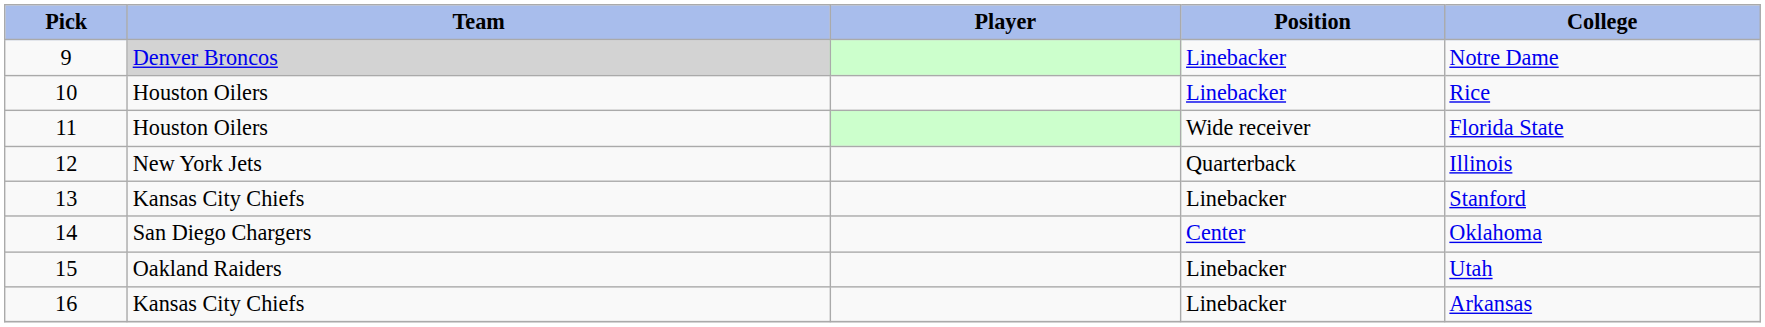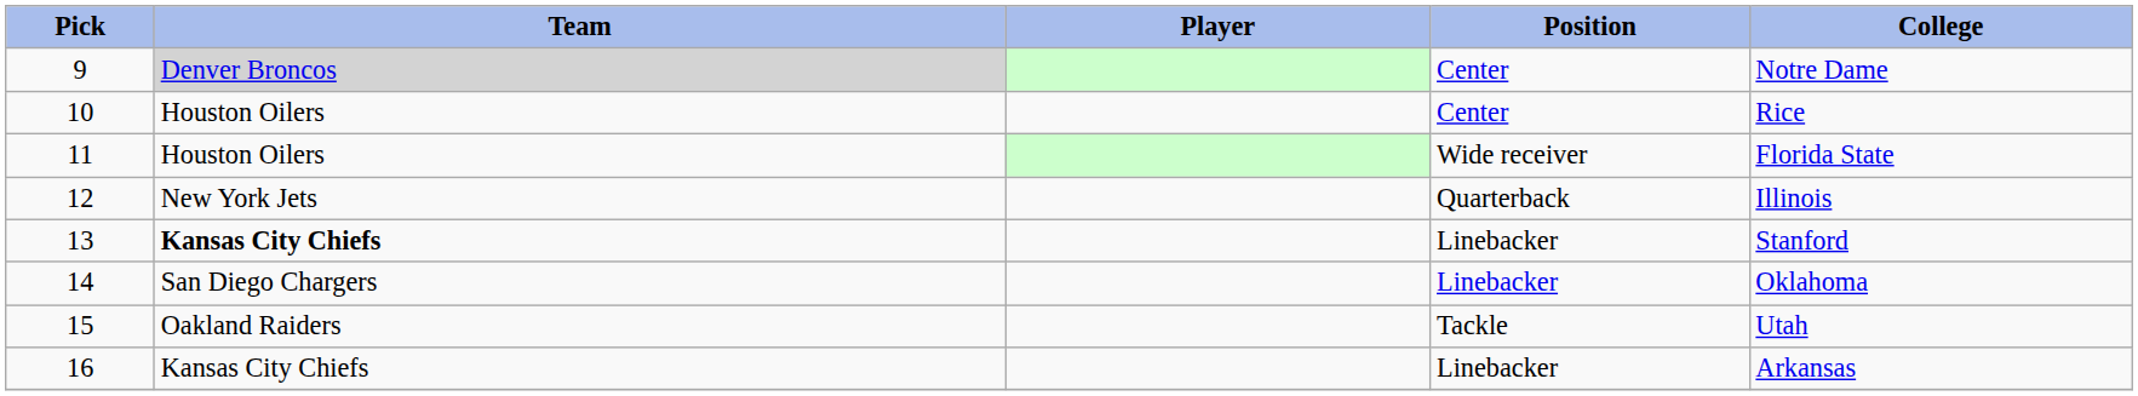 <table class="wikitable sortable sortable" style="width: 100%">
 <tr>
 <th style="background:#A8BDEC;" width=7%>Pick</th>
 <th style="background:#A8BDEC;" width=40%>Team</th>
 <th style="background:#A8BDEC;" width=20%>Player</th>
 <th style="background:#A8BDEC;" width=15%>Position</th>
 <th style="background:#A8BDEC;" width=20%>College</th>
 </tr>
 <tr>
 <td align=center>9</td>
 <td style="background: lightgrey;"><a href='#'>Denver Broncos</a></td>
 <td bgcolor="#CCFFCC"></td>
-<td><a href='#'>Linebacker</a></td>
+<td><a href='#'>Center</a></td>
 <td><a href='#'>Notre Dame</a></td>
 </tr>
 <tr>
 <td align=center>10</td>
 <td>Houston Oilers</td>
 <td></td>
-<td><a href='#'>Linebacker</a></td>
+<td><a href='#'>Center</a></td>
 <td><a href='#'>Rice</a></td>
 </tr>
 <tr>
 <td align=center>11</td>
 <td>Houston Oilers </td>
 <td bgcolor="#CCFFCC"></td>
 <td>Wide receiver</td>
 <td><a href='#'>Florida State</a></td>
 </tr>
 <tr>
 <td align=center>12</td>
 <td>New York Jets</td>
 <td></td>
 <td>Quarterback</td>
 <td><a href='#'>Illinois</a></td>
 </tr>
 <tr>
 <td align=center>13</td>
-<td>Kansas City Chiefs</td>
+<td><strong>Kansas City Chiefs</strong></td>
 <td></td>
 <td>Linebacker</td>
 <td><a href='#'>Stanford</a></td>
 </tr>
 <tr>
 <td align=center>14</td>
 <td>San Diego Chargers</td>
 <td></td>
-<td><a href='#'>Center</a></td>
+<td><a href='#'>Linebacker</a></td>
 <td><a href='#'>Oklahoma</a></td>
 </tr>
 <tr>
 <td align=center>15</td>
 <td>Oakland Raiders</td>
 <td></td>
-<td>Linebacker</td>
+<td>Tackle</td>
 <td><a href='#'>Utah</a></td>
 </tr>
 <tr>
 <td align=center>16</td>
 <td>Kansas City Chiefs </td>
 <td></td>
 <td>Linebacker</td>
 <td><a href='#'>Arkansas</a></td>
 </tr>
 <tr>
 </tr>
 </table>
